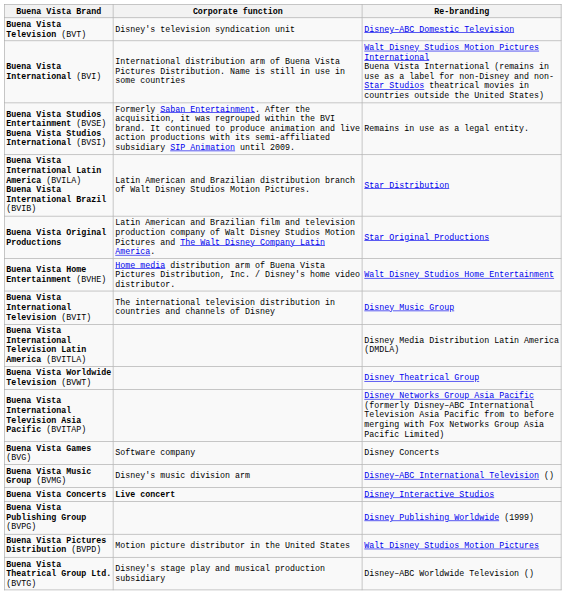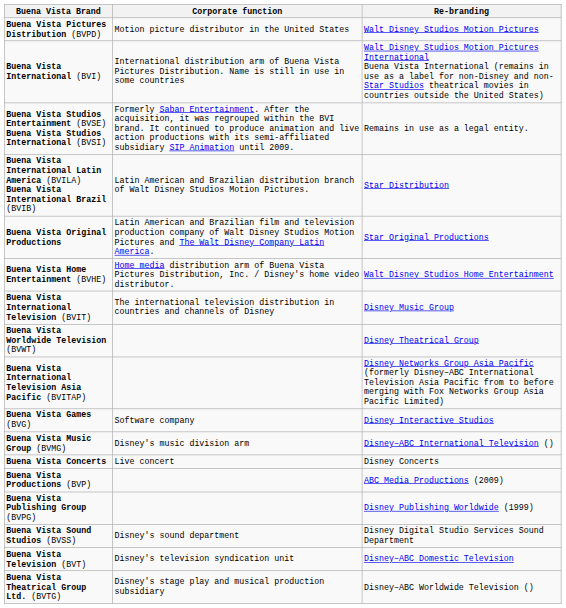 <table class="wikitable">
 <tr>
 <th>Buena Vista Brand</th>
 <th>Corporate function</th>
 <th>Re-branding</th>
 </tr>
 <tr>
-<td><strong>Buena Vista Television</strong> (BVT)</td>
-<td>Disney's television syndication unit</td>
-<td><a href='#'>Disney–ABC Domestic Television</a></td>
+<td><strong>Buena Vista Pictures Distribution</strong> (BVPD)</td>
+<td>Motion picture distributor in the United States</td>
+<td><a href='#'>Walt Disney Studios Motion Pictures</a></td>
 </tr>
 <tr>
 <td><strong>Buena Vista International</strong> (BVI)</td>
 <td>International distribution arm of Buena Vista Pictures Distribution. Name is still in use in some countries</td>
 <td><a href='#'>Walt Disney Studios Motion Pictures International</a><br>Buena Vista International (remains in use as a label for non-Disney and non-<a href='#'>Star Studios</a> theatrical movies in countries outside the United States)</td>
 </tr>
 <tr>
 <td><strong>Buena Vista Studios Entertainment</strong> (BVSE)<br><strong>Buena Vista Studios International</strong> (BVSI)</td>
 <td>Formerly <a href='#'>Saban Entertainment</a>. After the acquisition, it was regrouped within the BVI brand. It continued to produce animation and live action productions with its semi-affiliated subsidiary <a href='#'>SIP Animation</a> until 2009.</td>
 <td>Remains in use as a legal entity.</td>
 </tr>
 <tr>
 <td><strong>Buena Vista International Latin America</strong> (BVILA)<br><strong>Buena Vista International Brazil</strong> (BVIB)</td>
 <td>Latin American and Brazilian distribution branch of Walt Disney Studios Motion Pictures.</td>
 <td><a href='#'>Star Distribution</a></td>
 </tr>
 <tr>
 <td><strong>Buena Vista Original Productions</strong></td>
 <td>Latin American and Brazilian film and television production company of Walt Disney Studios Motion Pictures and <a href='#'>The Walt Disney Company Latin America</a>.</td>
 <td><a href='#'>Star Original Productions</a></td>
 </tr>
 <tr>
 <td><strong>Buena Vista Home Entertainment</strong> (BVHE)</td>
 <td><a href='#'>Home media</a> distribution arm of Buena Vista Pictures Distribution, Inc. / Disney's home video distributor.</td>
 <td><a href='#'>Walt Disney Studios Home Entertainment</a></td>
 </tr>
 <tr>
 <td><strong>Buena Vista International Television</strong> (BVIT)</td>
 <td>The international television distribution in countries and channels of Disney</td>
 <td><a href='#'>Disney Music Group</a></td>
 </tr>
 <tr>
-<td><strong>Buena Vista International Television Latin America</strong> (BVITLA)</td>
-<td></td>
-<td>Disney Media Distribution Latin America (DMDLA)</td>
-</tr>
-<tr>
 <td><strong>Buena Vista Worldwide Television</strong> (BVWT)</td>
 <td></td>
 <td><a href='#'>Disney Theatrical Group</a></td>
 </tr>
 <tr>
 <td><strong>Buena Vista International Television Asia Pacific</strong> (BVITAP)</td>
 <td></td>
 <td><a href='#'>Disney Networks Group Asia Pacific</a> (formerly Disney–ABC International Television Asia Pacific from  to  before merging with Fox Networks Group Asia Pacific Limited)</td>
 </tr>
 <tr>
 <td><strong>Buena Vista Games</strong> (BVG)</td>
 <td>Software company</td>
-<td>Disney Concerts</td>
+<td><a href='#'>Disney Interactive Studios</a></td>
 </tr>
 <tr>
 <td><strong>Buena Vista Music Group</strong> (BVMG)</td>
 <td>Disney's music division arm</td>
 <td><a href='#'>Disney–ABC International Television</a> ()</td>
 </tr>
 <tr>
 <td><strong>Buena Vista Concerts</strong></td>
-<td><strong>Live concert</strong></td>
-<td><a href='#'>Disney Interactive Studios</a></td>
+<td>Live concert</td>
+<td>Disney Concerts</td>
+</tr>
+<tr>
+<td><strong>Buena Vista Productions</strong> (BVP)</td>
+<td></td>
+<td><a href='#'>ABC Media Productions</a> (2009)</td>
 </tr>
 <tr>
 <td><strong>Buena Vista Publishing Group</strong> (BVPG)</td>
 <td></td>
 <td><a href='#'>Disney Publishing Worldwide</a> (1999)</td>
 </tr>
 <tr>
-<td><strong>Buena Vista Pictures Distribution</strong> (BVPD)</td>
-<td>Motion picture distributor in the United States</td>
-<td><a href='#'>Walt Disney Studios Motion Pictures</a></td>
+<td><strong>Buena Vista Sound Studios</strong> (BVSS)</td>
+<td>Disney's sound department</td>
+<td>Disney Digital Studio Services Sound Department</td>
+</tr>
+<tr>
+<td><strong>Buena Vista Television</strong> (BVT)</td>
+<td>Disney's television syndication unit</td>
+<td><a href='#'>Disney–ABC Domestic Television</a></td>
 </tr>
 <tr>
 <td><strong>Buena Vista Theatrical Group Ltd.</strong> (BVTG)</td>
 <td>Disney's stage play and musical production subsidiary</td>
 <td>Disney–ABC Worldwide Television ()</td>
 </tr>
 </table>
